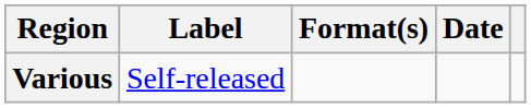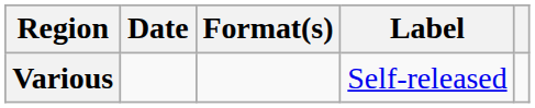 <table class="wikitable plainrowheaders">
 <tr>
 <th scope="col">Region</th>
+<th scope="col">Date</th>
+<th scope="col">Format(s)</th>
 <th scope="col">Label</th>
-<th scope="col">Format(s)</th>
-<th scope="col">Date</th>
 <th scope="col"></th>
 </tr>
 <tr>
 <th scope="row">Various</th>
-<td><a href='#'>Self-released</a></td>
 <td></td>
 <td></td>
+<td><a href='#'>Self-released</a></td>
 <td style="text-align:center;"></td>
 </tr>
 </table>
